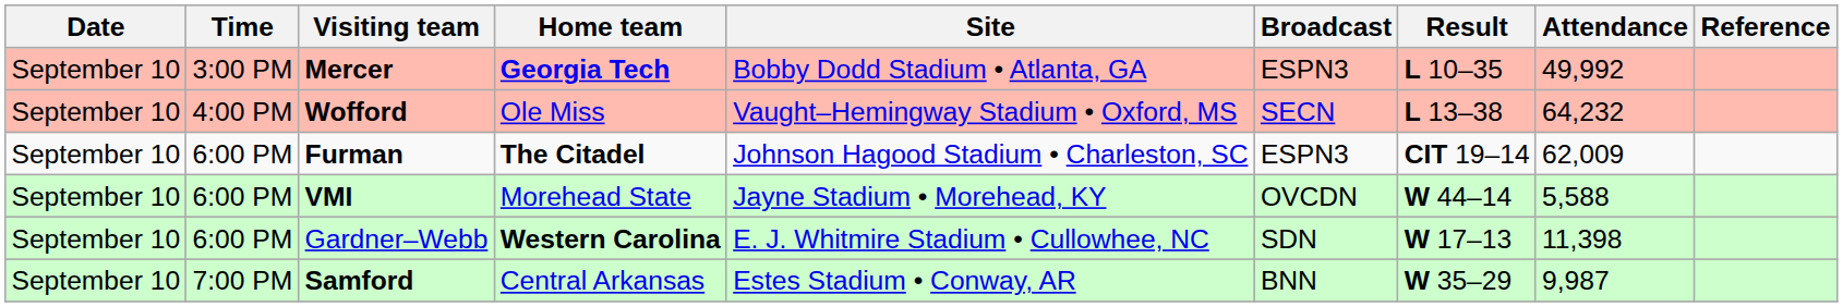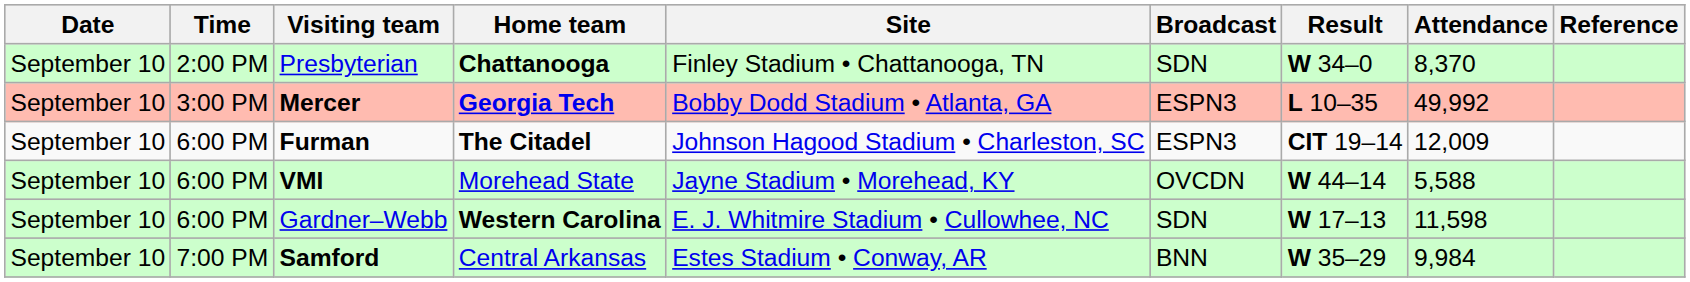 <table class="wikitable" style="font-size:95%;">
 <tr>
 <th>Date</th>
 <th>Time</th>
 <th>Visiting team</th>
 <th>Home team</th>
 <th>Site</th>
 <th>Broadcast</th>
 <th>Result</th>
 <th>Attendance</th>
 <th class="unsortable">Reference</th>
 </tr>
+<tr bgcolor=ccffcc>
+<td>September 10</td>
+<td>2:00 PM</td>
+<td><a href='#'>Presbyterian</a></td>
+<td><strong>Chattanooga</strong></td>
+<td>Finley Stadium • Chattanooga, TN</td>
+<td>SDN</td>
+<td><strong>W</strong> 34–0</td>
+<td>8,370</td>
+<td></td>
+</tr>
 <tr bgcolor=ffbbb>
 <td>September 10</td>
 <td>3:00 PM</td>
 <td><strong>Mercer</strong></td>
 <td><strong><a href='#'>Georgia Tech</a></strong></td>
 <td><a href='#'>Bobby Dodd Stadium</a> • <a href='#'>Atlanta, GA</a></td>
 <td>ESPN3</td>
 <td><strong>L</strong> 10–35</td>
 <td>49,992</td>
 <td></td>
 </tr>
-<tr bgcolor=ffbbb>
-<td>September 10</td>
-<td>4:00 PM</td>
-<td><strong>Wofford</strong></td>
-<td><a href='#'>Ole Miss</a></td>
-<td><a href='#'>Vaught–Hemingway Stadium</a> • <a href='#'>Oxford, MS</a></td>
-<td><a href='#'>SECN</a></td>
-<td><strong>L</strong> 13–38</td>
-<td>64,232</td>
-<td></td>
-</tr>
 <tr>
 <td>September 10</td>
 <td>6:00 PM</td>
 <td><strong>Furman</strong></td>
 <td><strong>The Citadel</strong></td>
 <td><a href='#'>Johnson Hagood Stadium</a> • <a href='#'>Charleston, SC</a></td>
 <td>ESPN3</td>
 <td><strong>CIT</strong> 19–14</td>
-<td>62,009</td>
+<td>12,009</td>
 <td></td>
 </tr>
 <tr bgcolor=ccffcc>
 <td>September 10</td>
 <td>6:00 PM</td>
 <td><strong>VMI</strong></td>
 <td><a href='#'>Morehead State</a></td>
 <td><a href='#'>Jayne Stadium</a> • <a href='#'>Morehead, KY</a></td>
 <td>OVCDN</td>
 <td><strong>W</strong> 44–14</td>
 <td>5,588</td>
 <td></td>
 </tr>
 <tr bgcolor=ccffcc>
 <td>September 10</td>
 <td>6:00 PM</td>
 <td><a href='#'>Gardner–Webb</a></td>
 <td><strong>Western Carolina</strong></td>
 <td><a href='#'>E. J. Whitmire Stadium</a> • <a href='#'>Cullowhee, NC</a></td>
 <td>SDN</td>
 <td><strong>W</strong> 17–13</td>
-<td>11,398</td>
+<td>11,598</td>
 <td></td>
 </tr>
 <tr bgcolor=ccffcc>
 <td>September 10</td>
 <td>7:00 PM</td>
 <td><strong>Samford</strong></td>
 <td><a href='#'>Central Arkansas</a></td>
 <td><a href='#'>Estes Stadium</a> • <a href='#'>Conway, AR</a></td>
 <td>BNN</td>
 <td><strong>W</strong> 35–29</td>
-<td>9,987</td>
+<td>9,984</td>
 <td></td>
 </tr>
 </table>
